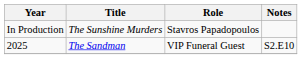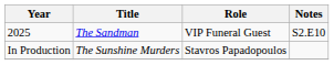 <table class="wikitable sortable">
 <tr>
 <th>Year</th>
 <th>Title</th>
 <th>Role</th>
 <th class="unsortable">Notes</th>
 </tr>
 <tr>
+<td>2025</td>
+<td><em><a href='#'>The Sandman</a></em></td>
+<td>VIP Funeral Guest</td>
+<td>S2.E10</td>
+</tr>
+<tr>
 <td>In Production</td>
 <td><em>The Sunshine Murders</em></td>
 <td>Stavros Papadopoulos</td>
 <td></td>
 </tr>
 <tr>
-<td>2025</td>
-<td><em><a href='#'>The Sandman</a></em></td>
-<td>VIP Funeral Guest</td>
-<td>S2.E10</td>
-</tr>
-<tr>
 </tr>
 </table>
